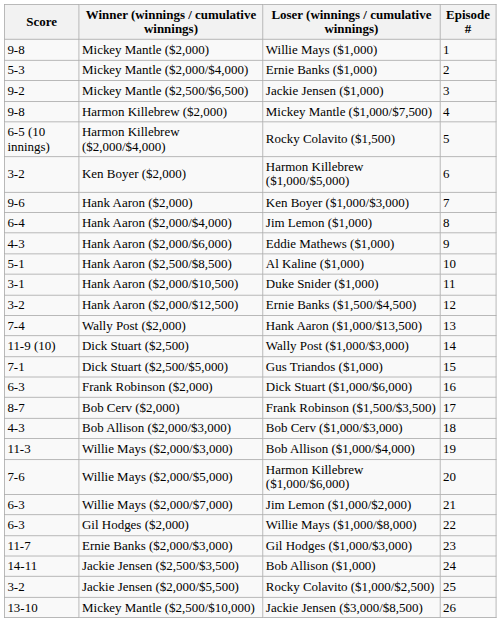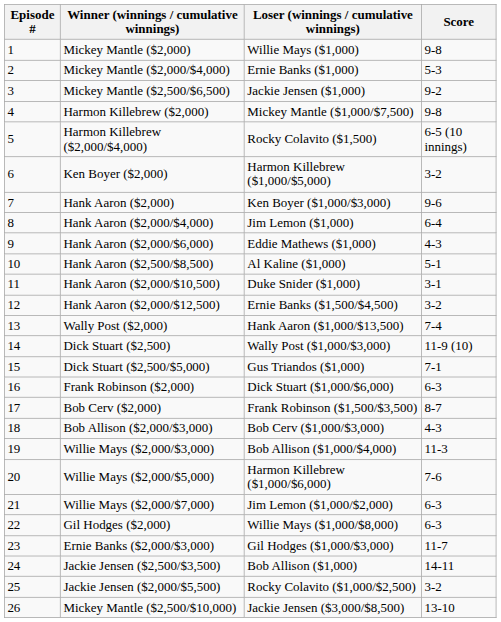 <table class="wikitable sortable">
 <tr>
-<th>Score</th>
+<th>Episode #</th>
 <th>Winner (winnings / cumulative winnings)</th>
 <th>Loser (winnings / cumulative winnings)</th>
-<th>Episode #</th>
+<th>Score</th>
 </tr>
 <tr>
-<td>9-8</td>
+<td>1</td>
 <td>Mickey Mantle ($2,000)</td>
 <td>Willie Mays ($1,000)</td>
-<td>1</td>
+<td>9-8</td>
 </tr>
 <tr>
-<td>5-3</td>
+<td>2</td>
 <td>Mickey Mantle ($2,000/$4,000)</td>
 <td>Ernie Banks ($1,000)</td>
-<td>2</td>
+<td>5-3</td>
 </tr>
 <tr>
-<td>9-2</td>
+<td>3</td>
 <td>Mickey Mantle ($2,500/$6,500)</td>
 <td>Jackie Jensen ($1,000)</td>
-<td>3</td>
+<td>9-2</td>
 </tr>
 <tr>
-<td>9-8</td>
+<td>4</td>
 <td>Harmon Killebrew ($2,000)</td>
 <td>Mickey Mantle ($1,000/$7,500)</td>
-<td>4</td>
+<td>9-8</td>
 </tr>
 <tr>
-<td>6-5 (10 innings)</td>
+<td>5</td>
 <td>Harmon Killebrew ($2,000/$4,000)</td>
 <td>Rocky Colavito ($1,500)</td>
-<td>5</td>
+<td>6-5 (10 innings)</td>
 </tr>
 <tr>
-<td>3-2</td>
+<td>6</td>
 <td>Ken Boyer ($2,000)</td>
 <td>Harmon Killebrew ($1,000/$5,000)</td>
-<td>6</td>
+<td>3-2</td>
 </tr>
 <tr>
-<td>9-6</td>
+<td>7</td>
 <td>Hank Aaron ($2,000)</td>
 <td>Ken Boyer ($1,000/$3,000)</td>
-<td>7</td>
+<td>9-6</td>
 </tr>
 <tr>
-<td>6-4</td>
+<td>8</td>
 <td>Hank Aaron ($2,000/$4,000)</td>
 <td>Jim Lemon ($1,000)</td>
-<td>8</td>
+<td>6-4</td>
 </tr>
 <tr>
-<td>4-3</td>
+<td>9</td>
 <td>Hank Aaron ($2,000/$6,000)</td>
 <td>Eddie Mathews ($1,000)</td>
-<td>9</td>
+<td>4-3</td>
 </tr>
 <tr>
-<td>5-1</td>
+<td>10</td>
 <td>Hank Aaron ($2,500/$8,500)</td>
 <td>Al Kaline ($1,000)</td>
-<td>10</td>
+<td>5-1</td>
 </tr>
 <tr>
-<td>3-1</td>
+<td>11</td>
 <td>Hank Aaron ($2,000/$10,500)</td>
 <td>Duke Snider ($1,000)</td>
-<td>11</td>
+<td>3-1</td>
 </tr>
 <tr>
-<td>3-2</td>
+<td>12</td>
 <td>Hank Aaron ($2,000/$12,500)</td>
 <td>Ernie Banks ($1,500/$4,500)</td>
-<td>12</td>
+<td>3-2</td>
 </tr>
 <tr>
-<td>7-4</td>
+<td>13</td>
 <td>Wally Post ($2,000)</td>
 <td>Hank Aaron ($1,000/$13,500)</td>
-<td>13</td>
+<td>7-4</td>
 </tr>
 <tr>
-<td>11-9 (10)</td>
+<td>14</td>
 <td>Dick Stuart ($2,500)</td>
 <td>Wally Post ($1,000/$3,000)</td>
-<td>14</td>
+<td>11-9 (10)</td>
 </tr>
 <tr>
-<td>7-1</td>
+<td>15</td>
 <td>Dick Stuart ($2,500/$5,000)</td>
 <td>Gus Triandos ($1,000)</td>
-<td>15</td>
+<td>7-1</td>
 </tr>
 <tr>
-<td>6-3</td>
+<td>16</td>
 <td>Frank Robinson ($2,000)</td>
 <td>Dick Stuart ($1,000/$6,000)</td>
-<td>16</td>
+<td>6-3</td>
 </tr>
 <tr>
-<td>8-7</td>
+<td>17</td>
 <td>Bob Cerv ($2,000)</td>
 <td>Frank Robinson ($1,500/$3,500)</td>
-<td>17</td>
+<td>8-7</td>
 </tr>
 <tr>
-<td>4-3</td>
+<td>18</td>
 <td>Bob Allison ($2,000/$3,000)</td>
 <td>Bob Cerv ($1,000/$3,000)</td>
-<td>18</td>
+<td>4-3</td>
 </tr>
 <tr>
-<td>11-3</td>
+<td>19</td>
 <td>Willie Mays ($2,000/$3,000)</td>
 <td>Bob Allison ($1,000/$4,000)</td>
-<td>19</td>
+<td>11-3</td>
 </tr>
 <tr>
-<td>7-6</td>
+<td>20</td>
 <td>Willie Mays ($2,000/$5,000)</td>
 <td>Harmon Killebrew ($1,000/$6,000)</td>
-<td>20</td>
+<td>7-6</td>
 </tr>
 <tr>
-<td>6-3</td>
+<td>21</td>
 <td>Willie Mays ($2,000/$7,000)</td>
 <td>Jim Lemon ($1,000/$2,000)</td>
-<td>21</td>
+<td>6-3</td>
 </tr>
 <tr>
-<td>6-3</td>
+<td>22</td>
 <td>Gil Hodges ($2,000)</td>
 <td>Willie Mays ($1,000/$8,000)</td>
-<td>22</td>
+<td>6-3</td>
 </tr>
 <tr>
-<td>11-7</td>
+<td>23</td>
 <td>Ernie Banks ($2,000/$3,000)</td>
 <td>Gil Hodges ($1,000/$3,000)</td>
-<td>23</td>
+<td>11-7</td>
 </tr>
 <tr>
-<td>14-11</td>
+<td>24</td>
 <td>Jackie Jensen ($2,500/$3,500)</td>
 <td>Bob Allison ($1,000)</td>
-<td>24</td>
+<td>14-11</td>
 </tr>
 <tr>
-<td>3-2</td>
+<td>25</td>
 <td>Jackie Jensen ($2,000/$5,500)</td>
 <td>Rocky Colavito ($1,000/$2,500)</td>
-<td>25</td>
+<td>3-2</td>
 </tr>
 <tr>
-<td>13-10</td>
+<td>26</td>
 <td>Mickey Mantle ($2,500/$10,000)</td>
 <td>Jackie Jensen ($3,000/$8,500)</td>
-<td>26</td>
+<td>13-10</td>
 </tr>
 </table>
